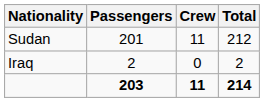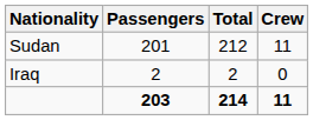 <table class="sortable wikitable floatright" style="font-size: 85%;">
 <tr>
 <th>Nationality</th>
 <th>Passengers</th>
+<th>Total</th>
 <th>Crew</th>
-<th>Total</th>
 </tr>
 <tr>
 <td>Sudan</td>
 <td style="text-align:center;">201</td>
+<td style="text-align:center;">212</td>
 <td style="text-align:center;">11</td>
-<td style="text-align:center;">212</td>
 </tr>
 <tr>
 <td>Iraq</td>
 <td style="text-align:center;">2</td>
+<td style="text-align:center;">2</td>
 <td style="text-align:center;">0</td>
-<td style="text-align:center;">2</td>
 </tr>
 <tr class="sortbottom">
 <td></td>
 <td style="text-align:center;"><strong>203</strong></td>
+<td style="text-align:center;"><strong>214</strong></td>
 <td style="text-align:center;"><strong>11</strong></td>
-<td style="text-align:center;"><strong>214</strong></td>
 </tr>
 </table>
